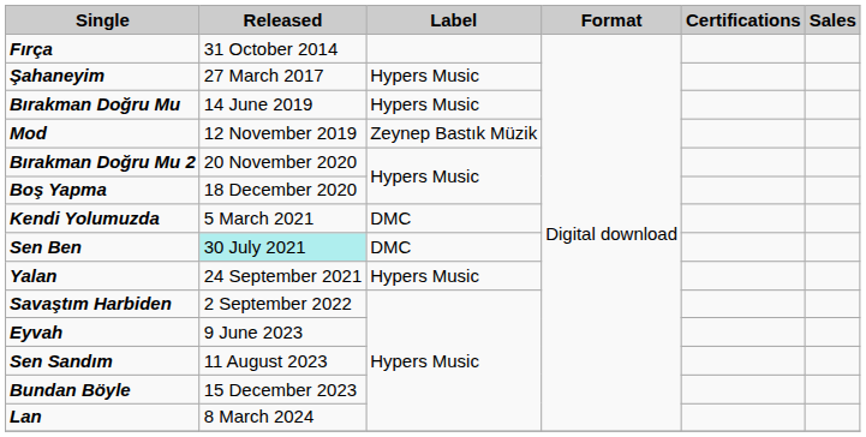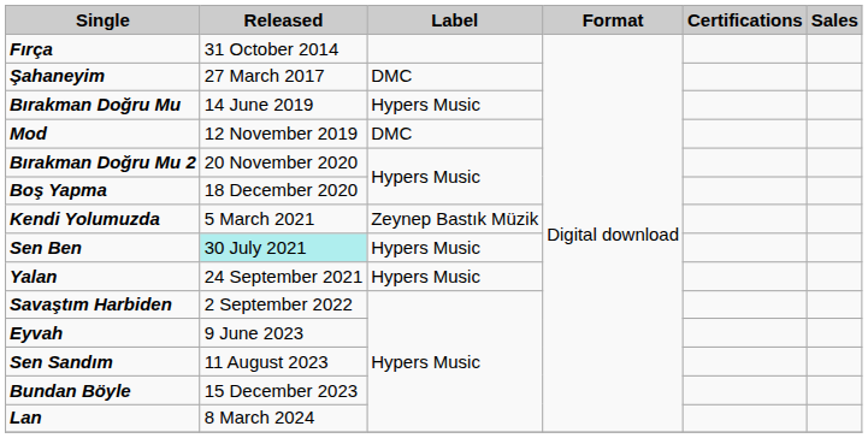 <table class="wikitable" style="font-size: 90%;">
 <tr>
 <th style="background:#CCCCCC">Single</th>
 <th style="background:#CCCCCC">Released</th>
 <th style="background:#CCCCCC">Label</th>
 <th style="background:#CCCCCC">Format</th>
 <th style="background:#CCCCCC">Certifications</th>
 <th style="background:#CCCCCC">Sales</th>
 </tr>
 <tr>
 <td><strong><em>Fırça</em></strong></td>
 <td>31 October 2014</td>
 <td></td>
 <td rowspan="14">Digital download</td>
 <td></td>
 <td></td>
 </tr>
 <tr>
 <td><strong><em>Şahaneyim</em></strong></td>
 <td>27 March 2017</td>
-<td>Hypers Music</td>
+<td>DMC</td>
 <td></td>
 <td></td>
 </tr>
 <tr>
 <td><strong><em>Bırakman Doğru Mu</em></strong></td>
 <td>14 June 2019</td>
 <td>Hypers Music</td>
 <td></td>
 <td></td>
 </tr>
 <tr>
 <td><strong><em>Mod</em></strong></td>
 <td>12 November 2019</td>
-<td>Zeynep Bastık Müzik</td>
+<td>DMC</td>
 <td></td>
 <td></td>
 </tr>
 <tr>
 <td><strong><em>Bırakman Doğru Mu 2</em></strong></td>
 <td>20 November 2020</td>
 <td rowspan="2">Hypers Music</td>
 <td></td>
 <td></td>
 </tr>
 <tr>
 <td><strong><em>Boş Yapma</em></strong></td>
 <td>18 December 2020</td>
 <td></td>
 <td></td>
 </tr>
 <tr>
 <td><strong><em>Kendi Yolumuzda</em></strong></td>
 <td>5 March 2021</td>
-<td>DMC</td>
+<td>Zeynep Bastık Müzik</td>
 <td></td>
 <td></td>
 </tr>
 <tr>
 <td><strong><em>Sen Ben</em></strong></td>
 <td style="background: paleturquoise;">30 July 2021</td>
-<td>DMC</td>
+<td>Hypers Music</td>
 <td></td>
 <td></td>
 </tr>
 <tr>
 <td><strong><em>Yalan</em></strong></td>
 <td>24 September 2021</td>
 <td>Hypers Music</td>
 <td></td>
 <td></td>
 </tr>
 <tr>
 <td><strong><em>Savaştım Harbiden</em></strong></td>
 <td>2 September 2022</td>
 <td rowspan="5">Hypers Music</td>
 <td></td>
 <td></td>
 </tr>
 <tr>
 <td><strong><em>Eyvah</em></strong></td>
 <td>9 June 2023</td>
 <td></td>
 <td></td>
 </tr>
 <tr>
 <td><strong><em>Sen Sandım</em></strong></td>
 <td>11 August 2023</td>
 <td></td>
 <td></td>
 </tr>
 <tr>
 <td><strong><em>Bundan Böyle</em></strong></td>
 <td>15 December 2023</td>
 <td></td>
 <td></td>
 </tr>
 <tr>
 <td><strong><em>Lan</em></strong></td>
 <td>8 March 2024</td>
 <td></td>
 <td></td>
 </tr>
 <tr>
 </tr>
 </table>
